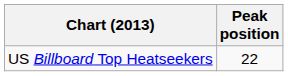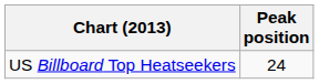 <table class="wikitable sortable">
 <tr>
 <th>Chart (2013)</th>
 <th>Peak<br>position</th>
 </tr>
 <tr>
 <td>US <a href='#'><em>Billboard</em> Top Heatseekers</a></td>
-<td style="text-align:center;">22</td>
+<td style="text-align:center;">24</td>
 </tr>
 </table>
